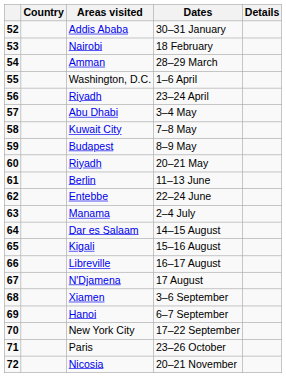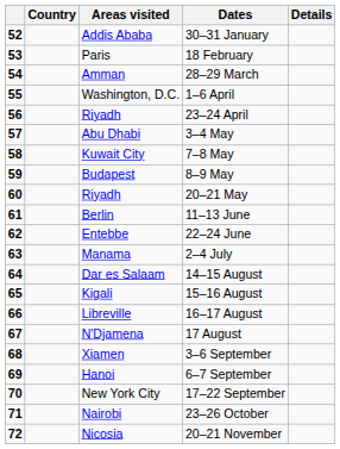 <table class="wikitable sortable">
 <tr>
 <th></th>
 <th>Country</th>
 <th>Areas visited</th>
 <th>Dates</th>
 <th class="unsortable">Details</th>
 </tr>
 <tr>
 <td><strong>52</strong></td>
 <td></td>
 <td><a href='#'>Addis Ababa</a></td>
 <td>30–31 January</td>
 <td></td>
 </tr>
 <tr>
 <td><strong>53</strong></td>
 <td></td>
-<td><a href='#'>Nairobi</a></td>
+<td>Paris</td>
 <td>18 February</td>
 <td></td>
 </tr>
 <tr>
 <td><strong>54</strong></td>
 <td></td>
 <td><a href='#'>Amman</a></td>
 <td>28–29 March</td>
 <td></td>
 </tr>
 <tr>
 <td><strong>55</strong></td>
 <td></td>
 <td>Washington, D.C.</td>
 <td>1–6 April</td>
 <td></td>
 </tr>
 <tr>
 <td><strong>56</strong></td>
 <td></td>
 <td><a href='#'>Riyadh</a></td>
 <td>23–24 April</td>
 <td></td>
 </tr>
 <tr>
 <td><strong>57</strong></td>
 <td></td>
 <td><a href='#'>Abu Dhabi</a></td>
 <td>3–4 May</td>
 <td></td>
 </tr>
 <tr>
 <td><strong>58</strong></td>
 <td></td>
 <td><a href='#'>Kuwait City</a></td>
 <td>7–8 May</td>
 <td></td>
 </tr>
 <tr>
 <td><strong>59</strong></td>
 <td></td>
 <td><a href='#'>Budapest</a></td>
 <td>8–9 May</td>
 <td></td>
 </tr>
 <tr>
 <td><strong>60</strong></td>
 <td></td>
 <td><a href='#'>Riyadh</a></td>
 <td>20–21 May</td>
 <td></td>
 </tr>
 <tr>
 <td><strong>61</strong></td>
 <td></td>
 <td><a href='#'>Berlin</a></td>
 <td>11–13 June</td>
 <td></td>
 </tr>
 <tr>
 <td><strong>62</strong></td>
 <td></td>
 <td><a href='#'>Entebbe</a></td>
 <td>22–24 June</td>
 <td></td>
 </tr>
 <tr>
 <td><strong>63</strong></td>
 <td></td>
 <td><a href='#'>Manama</a></td>
 <td>2–4 July</td>
 <td></td>
 </tr>
 <tr>
 <td><strong>64</strong></td>
 <td></td>
 <td><a href='#'>Dar es Salaam</a></td>
 <td>14–15 August</td>
 <td></td>
 </tr>
 <tr>
 <td><strong>65</strong></td>
 <td></td>
 <td><a href='#'>Kigali</a></td>
 <td>15–16 August</td>
 <td></td>
 </tr>
 <tr>
 <td><strong>66</strong></td>
 <td></td>
 <td><a href='#'>Libreville</a></td>
 <td>16–17 August</td>
 <td></td>
 </tr>
 <tr>
 <td><strong>67</strong></td>
 <td></td>
 <td><a href='#'>N'Djamena</a></td>
 <td>17 August</td>
 <td></td>
 </tr>
 <tr>
 <td><strong>68</strong></td>
 <td></td>
 <td><a href='#'>Xiamen</a></td>
 <td>3–6 September</td>
 <td></td>
 </tr>
 <tr>
 <td><strong>69</strong></td>
 <td></td>
 <td><a href='#'>Hanoi</a></td>
 <td>6–7 September</td>
 <td></td>
 </tr>
 <tr>
 <td><strong>70</strong></td>
 <td></td>
 <td>New York City</td>
 <td>17–22 September</td>
 <td></td>
 </tr>
 <tr>
 <td><strong>71</strong></td>
 <td></td>
-<td>Paris</td>
+<td><a href='#'>Nairobi</a></td>
 <td>23–26 October</td>
 <td></td>
 </tr>
 <tr>
 <td><strong>72</strong></td>
 <td></td>
 <td><a href='#'>Nicosia</a></td>
 <td>20–21 November</td>
 <td></td>
 </tr>
 </table>
